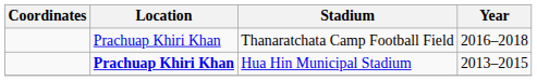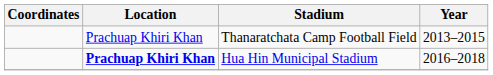 <table class="wikitable sortable">
 <tr>
 <th>Coordinates</th>
 <th>Location</th>
 <th>Stadium</th>
 <th>Year</th>
 </tr>
 <tr>
 <td></td>
 <td><a href='#'>Prachuap Khiri Khan</a></td>
 <td>Thanaratchata Camp Football Field</td>
-<td>2016–2018</td>
+<td>2013–2015</td>
 </tr>
 <tr>
 <td></td>
 <td><strong><a href='#'>Prachuap Khiri Khan</a></strong></td>
 <td><a href='#'>Hua Hin Municipal Stadium</a></td>
-<td>2013–2015</td>
+<td>2016–2018</td>
 </tr>
 <tr>
 </tr>
 </table>
